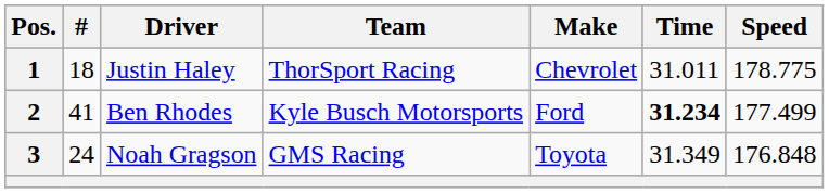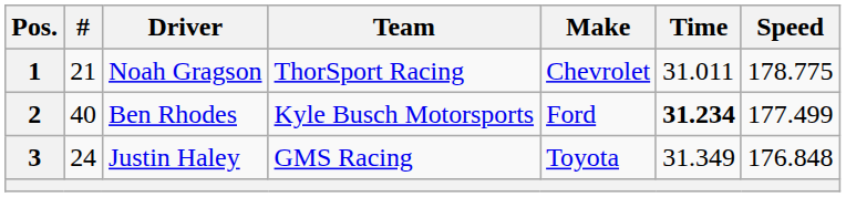 <table class="wikitable" style="font-size:95%">
 <tr>
 <th>Pos.</th>
 <th>#</th>
 <th>Driver</th>
 <th>Team</th>
 <th>Make</th>
 <th>Time</th>
 <th>Speed</th>
 </tr>
 <tr>
 <th>1</th>
-<td>18</td>
-<td><a href='#'>Justin Haley</a></td>
+<td>21</td>
+<td><a href='#'>Noah Gragson</a></td>
 <td><a href='#'>ThorSport Racing</a></td>
 <td><a href='#'>Chevrolet</a></td>
 <td>31.011</td>
 <td>178.775</td>
 </tr>
 <tr>
 <th>2</th>
-<td>41</td>
+<td>40</td>
 <td><a href='#'>Ben Rhodes</a></td>
 <td><a href='#'>Kyle Busch Motorsports</a></td>
 <td><a href='#'>Ford</a></td>
 <td><strong>31.234</strong></td>
 <td>177.499</td>
 </tr>
 <tr>
 <th>3</th>
 <td>24</td>
-<td><a href='#'>Noah Gragson</a></td>
+<td><a href='#'>Justin Haley</a></td>
 <td><a href='#'>GMS Racing</a></td>
 <td><a href='#'>Toyota</a></td>
 <td>31.349</td>
 <td>176.848</td>
 </tr>
 <tr>
 <th colspan="7"></th>
 </tr>
 </table>
